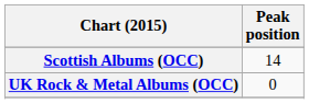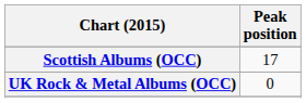 <table class="wikitable sortable plainrowheaders" style="text-align:center">
 <tr>
 <th scope="col">Chart (2015)</th>
 <th scope="col">Peak<br> position</th>
 </tr>
 <tr>
 </tr>
 <tr>
 </tr>
 <tr>
 </tr>
 <tr>
 </tr>
 <tr>
 </tr>
 <tr>
 </tr>
 <tr>
 </tr>
 <tr>
 </tr>
 <tr>
 </tr>
 <tr>
 </tr>
 <tr>
 </tr>
 <tr>
 <th scope="row"><a href='#'>Scottish Albums</a> (<a href='#'>OCC</a>)</th>
-<td>14</td>
+<td>17</td>
 </tr>
 <tr>
 </tr>
 <tr>
 </tr>
 <tr>
 </tr>
 <tr>
 <th scope="row"><a href='#'>UK Rock & Metal Albums</a> (<a href='#'>OCC</a>)</th>
 <td>0</td>
 </tr>
 <tr>
 </tr>
 <tr>
 </tr>
 <tr>
 </tr>
 <tr>
 </tr>
 </table>
